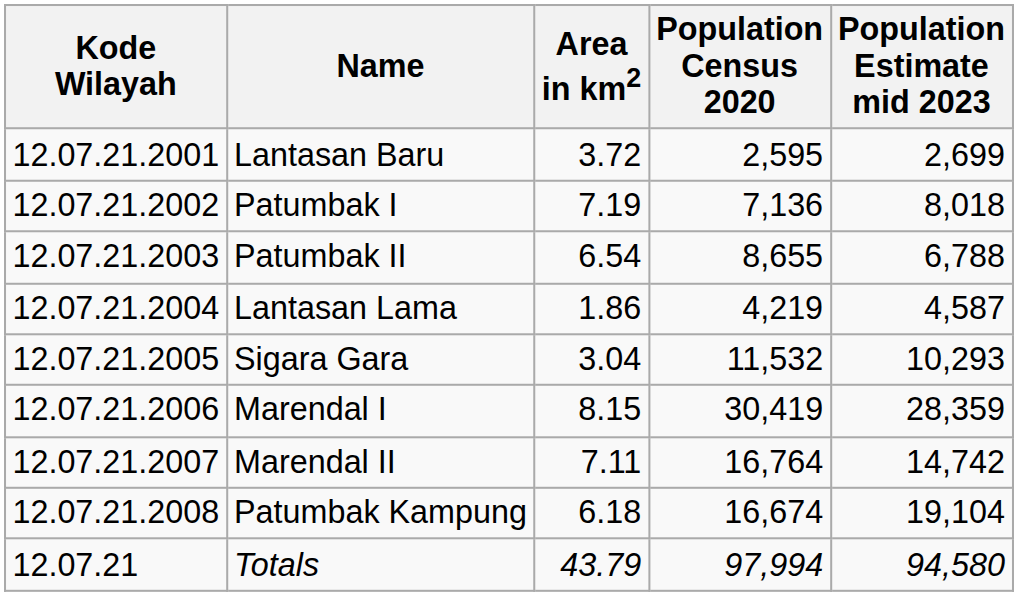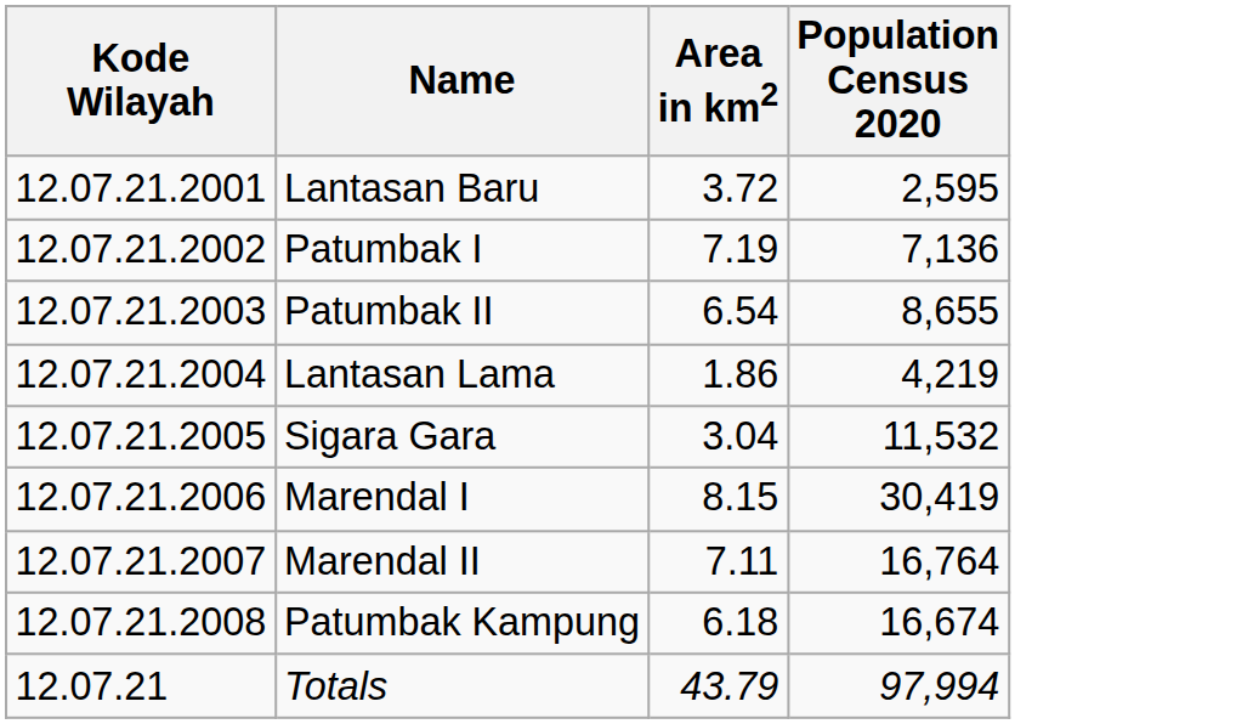 <table class="sortable wikitable">
 <tr>
 <th>Kode<br>Wilayah</th>
 <th>Name</th>
 <th>Area <br> in km<sup>2</sup></th>
 <th>Population<br>Census<br>2020</th>
-<th>Population<br>Estimate<br>mid 2023</th>
 </tr>
 <tr>
 <td>12.07.21.2001</td>
 <td>Lantasan Baru</td>
 <td align="right">3.72</td>
 <td align="right">2,595</td>
-<td align="right">2,699</td>
 </tr>
 <tr>
 <td>12.07.21.2002</td>
 <td>Patumbak I</td>
 <td align="right">7.19</td>
 <td align="right">7,136</td>
-<td align="right">8,018</td>
 </tr>
 <tr>
 <td>12.07.21.2003</td>
 <td>Patumbak II</td>
 <td align="right">6.54</td>
 <td align="right">8,655</td>
-<td align="right">6,788</td>
 </tr>
 <tr>
 <td>12.07.21.2004</td>
 <td>Lantasan Lama</td>
 <td align="right">1.86</td>
 <td align="right">4,219</td>
-<td align="right">4,587</td>
 </tr>
 <tr>
 <td>12.07.21.2005</td>
 <td>Sigara Gara</td>
 <td align="right">3.04</td>
 <td align="right">11,532</td>
-<td align="right">10,293</td>
 </tr>
 <tr>
 <td>12.07.21.2006</td>
 <td>Marendal I</td>
 <td align="right">8.15</td>
 <td align="right">30,419</td>
-<td align="right">28,359</td>
 </tr>
 <tr>
 <td>12.07.21.2007</td>
 <td>Marendal II</td>
 <td align="right">7.11</td>
 <td align="right">16,764</td>
-<td align="right">14,742</td>
 </tr>
 <tr>
 <td>12.07.21.2008</td>
 <td>Patumbak Kampung</td>
 <td align="right">6.18</td>
 <td align="right">16,674</td>
-<td align="right">19,104</td>
 </tr>
 <tr>
 <td>12.07.21</td>
 <td><em>Totals</em></td>
 <td align="right"><em>43.79</em></td>
 <td align="right"><em>97,994</em></td>
-<td align="right"><em>94,580</em></td>
 </tr>
 </table>
